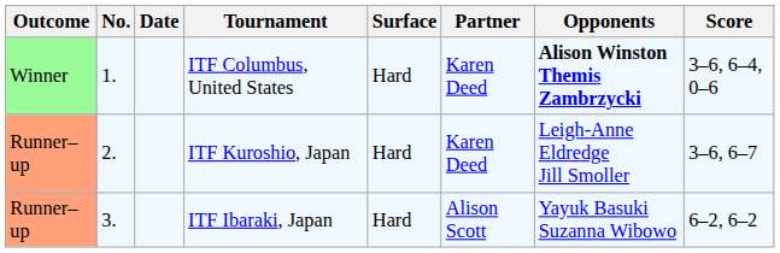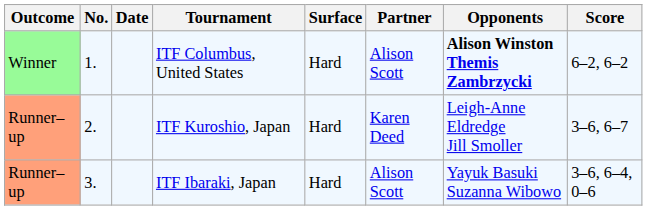 <table class="sortable wikitable" style=font-size:97%>
 <tr>
 <th>Outcome</th>
 <th>No.</th>
 <th>Date</th>
 <th>Tournament</th>
 <th>Surface</th>
 <th>Partner</th>
 <th>Opponents</th>
 <th>Score</th>
 </tr>
 <tr style="background:#f0f8ff;">
 <td bgcolor="98FB98">Winner</td>
 <td>1.</td>
 <td></td>
 <td><a href='#'>ITF Columbus</a>, United States</td>
 <td>Hard</td>
-<td> <a href='#'>Karen Deed</a></td>
+<td> <a href='#'>Alison Scott</a></td>
 <td><strong> Alison Winston <br>  <a href='#'>Themis Zambrzycki</a></strong></td>
-<td>3–6, 6–4, 0–6</td>
+<td>6–2, 6–2</td>
 </tr>
 <tr style="background:#f0f8ff;">
 <td bgcolor="FFA07A">Runner–up</td>
 <td>2.</td>
 <td></td>
 <td><a href='#'>ITF Kuroshio</a>, Japan</td>
 <td>Hard</td>
 <td> <a href='#'>Karen Deed</a></td>
 <td> <a href='#'>Leigh-Anne Eldredge</a> <br>  <a href='#'>Jill Smoller</a></td>
 <td>3–6, 6–7</td>
 </tr>
 <tr style="background:#f0f8ff;">
 <td bgcolor="FFA07A">Runner–up</td>
 <td>3.</td>
 <td></td>
 <td><a href='#'>ITF Ibaraki</a>, Japan</td>
 <td>Hard</td>
 <td> <a href='#'>Alison Scott</a></td>
 <td> <a href='#'>Yayuk Basuki</a> <br>  <a href='#'>Suzanna Wibowo</a></td>
-<td>6–2, 6–2</td>
+<td>3–6, 6–4, 0–6</td>
 </tr>
 </table>
